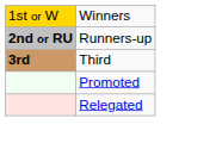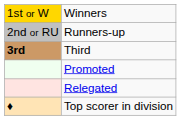 <table class="wikitable" text-align:center">
 <tr>
 <td bgcolor=gold>1st <small>or</small> W</td>
 <td>Winners</td>
 </tr>
 <tr>
-<td bgcolor=silver><strong>2nd <small>or</small> RU</strong></td>
+<td bgcolor=silver>2nd <small>or</small> RU</td>
 <td>Runners-up</td>
 </tr>
 <tr>
 <td bgcolor=#CC9966><strong>3rd</strong></td>
 <td>Third</td>
 </tr>
 <tr>
 <td bgcolor=#F0FFF0></td>
 <td><a href='#'>Promoted</a></td>
 </tr>
 <tr>
 <td bgcolor=#FFE4E1></td>
 <td><a href='#'>Relegated</a></td>
 </tr>
+<tr>
+<td bgcolor=#FFE4B5>♦</td>
+<td>Top scorer in division</td>
+</tr>
 </table>
